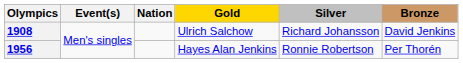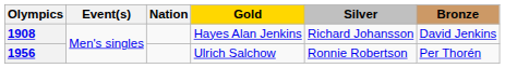 <table class="wikitable unsortable" style="text-align:left">
 <tr>
 <th scope="col">Olympics</th>
 <th scope="col">Event(s)</th>
 <th scope="col">Nation</th>
 <th scope="col" style="background:gold">Gold</th>
 <th scope="col" style="background:silver">Silver</th>
 <th scope="col" style="background:#c96">Bronze</th>
 </tr>
 <tr>
 <th scope="row" style="text-align:left"><a href='#'>1908</a></th>
 <td rowspan="2"><a href='#'>Men's singles</a></td>
 <td></td>
-<td><a href='#'>Ulrich Salchow</a></td>
+<td><a href='#'>Hayes Alan Jenkins</a></td>
 <td><a href='#'>Richard Johansson</a></td>
 <td><a href='#'>David Jenkins</a></td>
 </tr>
 <tr>
 <th scope="row" style="text-align:left"><a href='#'>1956</a></th>
 <td></td>
-<td><a href='#'>Hayes Alan Jenkins</a></td>
+<td><a href='#'>Ulrich Salchow</a></td>
 <td><a href='#'>Ronnie Robertson</a></td>
 <td><a href='#'>Per Thorén</a></td>
 </tr>
 </table>
